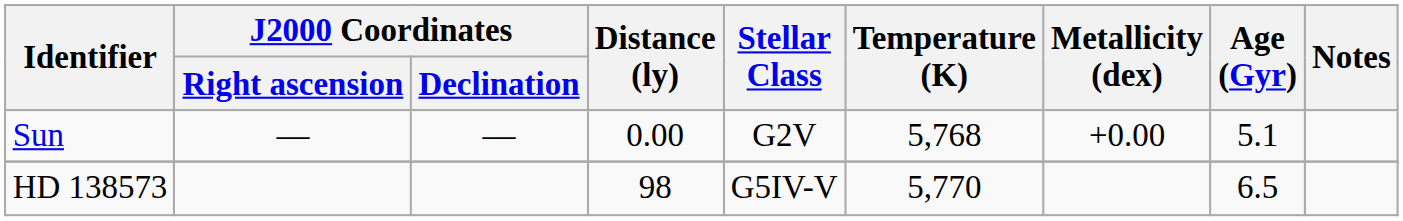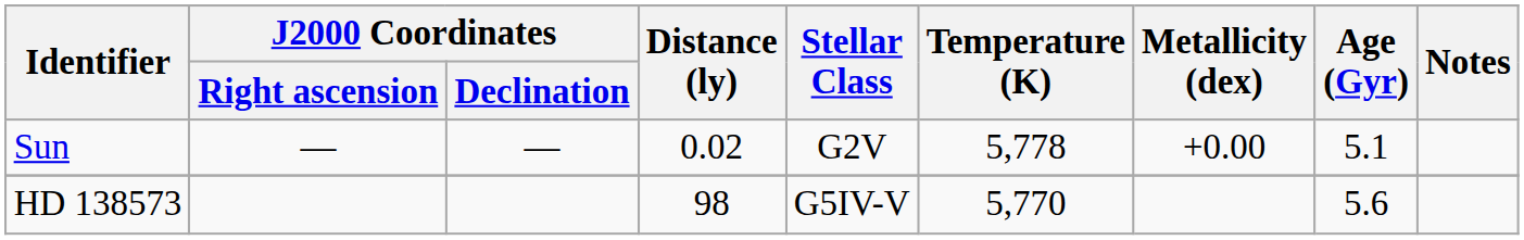 <table class="wikitable" style="text-align: center; white-space: nowrap;">
 <tr>
 <th rowspan="2">Identifier</th>
 <th colspan="2"><a href='#'>J2000</a> Coordinates</th>
 <th rowspan="2">Distance<br>(ly)</th>
 <th rowspan="2"><a href='#'>Stellar<br>Class</a></th>
 <th rowspan="2">Temperature<br>(K)</th>
 <th rowspan="2">Metallicity<br>(dex)</th>
 <th rowspan="2">Age<br>(<a href='#'>Gyr</a>)</th>
 <th rowspan="2">Notes</th>
 </tr>
 <tr>
 <th><a href='#'>Right ascension</a></th>
 <th><a href='#'>Declination</a></th>
 </tr>
 <tr>
 <td style="text-align:left;"><a href='#'>Sun</a></td>
 <td>—</td>
 <td>—</td>
-<td>0.00</td>
+<td>0.02</td>
 <td>G2V</td>
-<td>5,768</td>
+<td>5,778</td>
 <td>+0.00</td>
 <td>5.1</td>
 <td></td>
 </tr>
 <tr>
 </tr>
 <tr>
 <td style="text-align:left;">HD 138573</td>
 <td></td>
 <td></td>
 <td>98</td>
 <td>G5IV-V</td>
 <td>5,770</td>
 <td></td>
-<td>6.5</td>
+<td>5.6</td>
 <td></td>
 </tr>
 </table>
